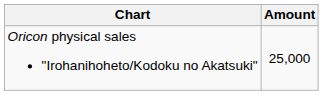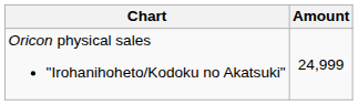 <table class="wikitable">
 <tr>
 <th>Chart</th>
 <th>Amount</th>
 </tr>
 <tr>
 <td><em>Oricon</em> physical sales<br><ul><li>"Irohanihoheto/Kodoku no Akatsuki"</li></ul></td>
-<td align="center">25,000</td>
+<td align="center">24,999</td>
 </tr>
 </table>
